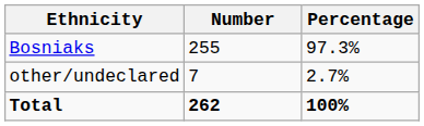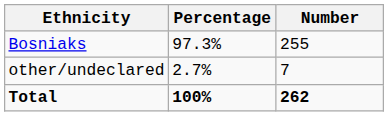 <table class="wikitable">
 <tr>
 <th width="100px">Ethnicity</th>
+<th width="80px">Percentage</th>
 <th width="80px">Number</th>
-<th width="80px">Percentage</th>
 </tr>
 <tr>
 <td><a href='#'>Bosniaks</a></td>
+<td>97.3%</td>
 <td>255</td>
-<td>97.3%</td>
 </tr>
 <tr>
 <td>other/undeclared</td>
+<td>2.7%</td>
 <td>7</td>
-<td>2.7%</td>
 </tr>
 <tr>
 <td><strong>Total</strong></td>
+<td><strong>100%</strong></td>
 <td><strong>262</strong></td>
-<td><strong>100%</strong></td>
 </tr>
 </table>
